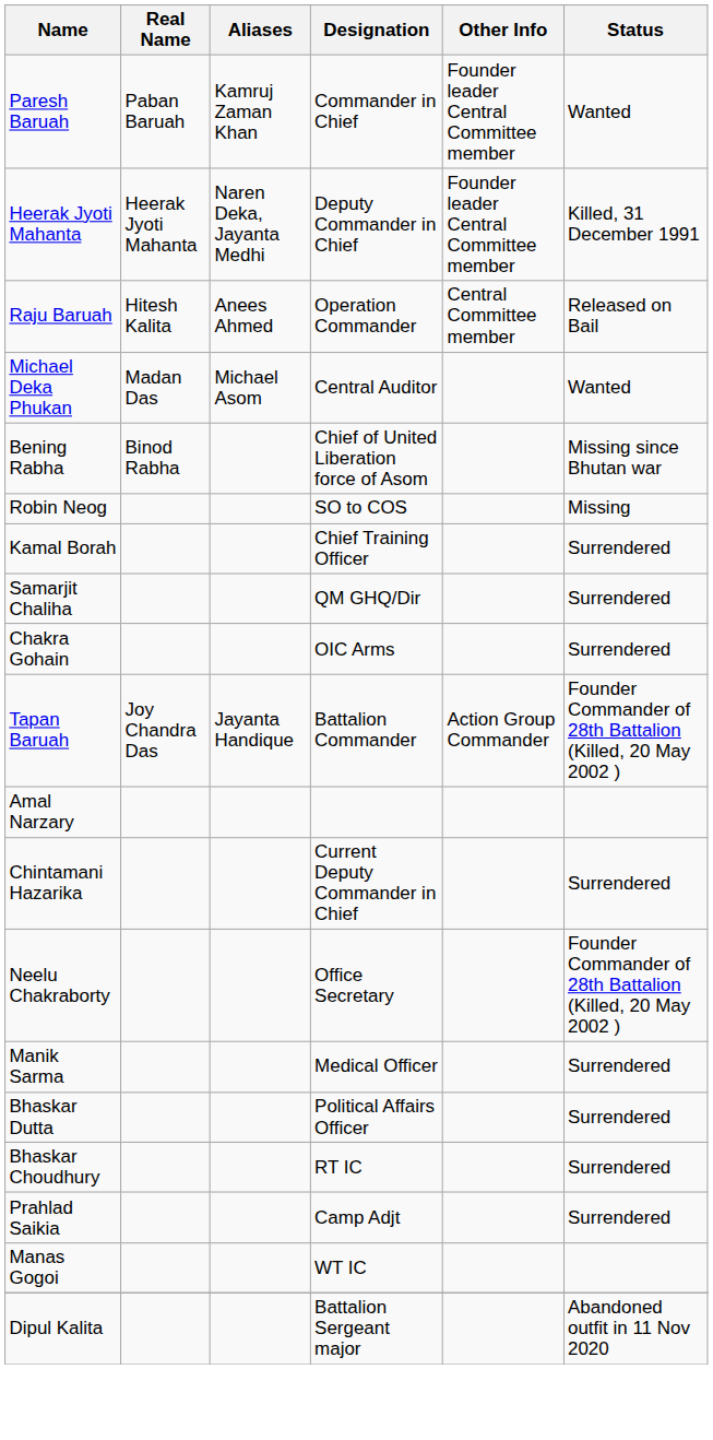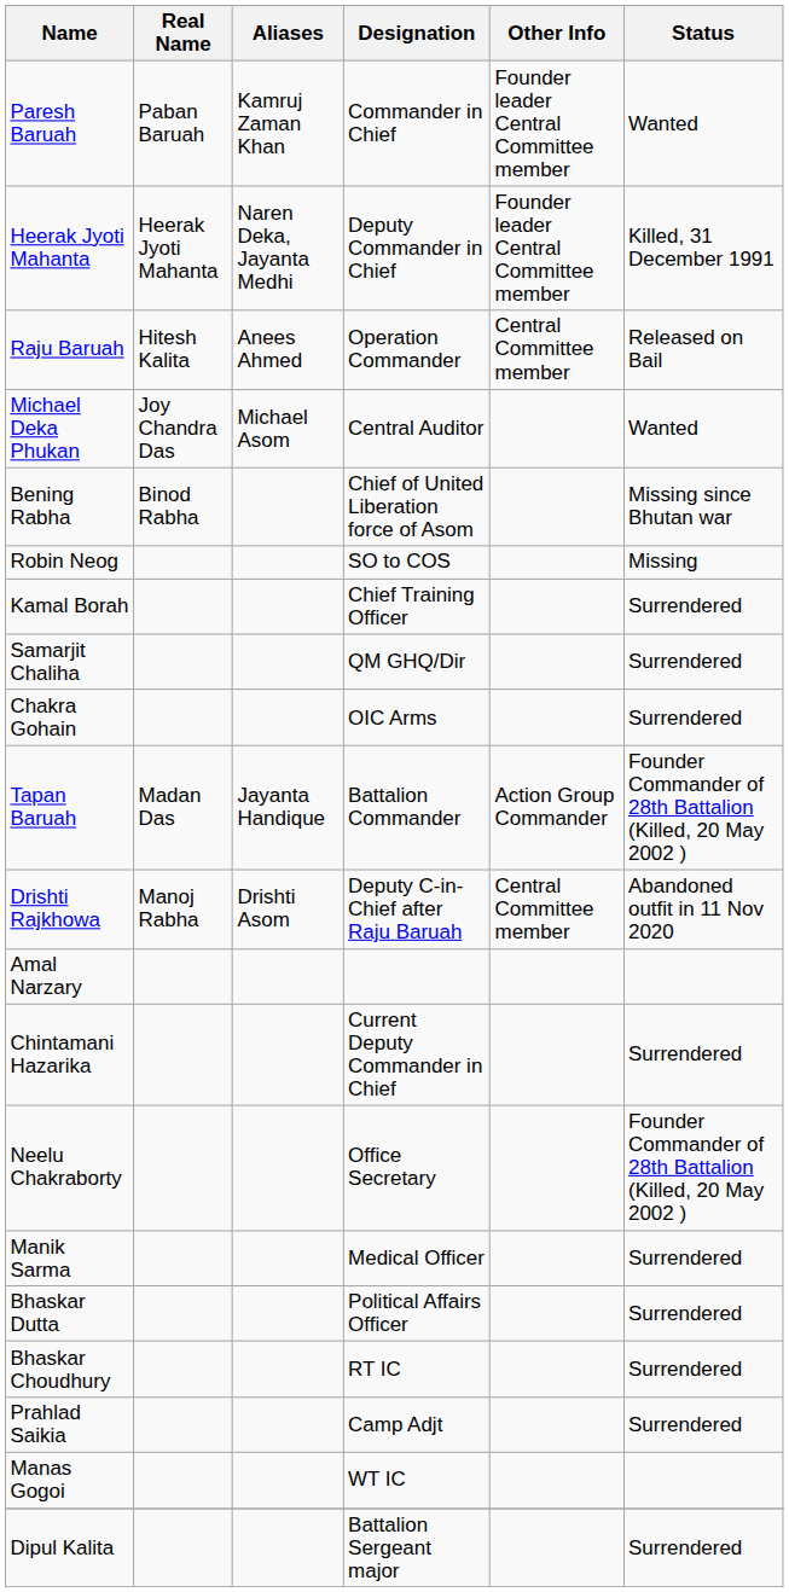 <table class="wikitable">
 <tr>
 <th>Name</th>
 <th>Real Name</th>
 <th>Aliases</th>
 <th>Designation</th>
 <th>Other Info</th>
 <th>Status</th>
 </tr>
 <tr>
 <td><a href='#'>Paresh Baruah</a></td>
 <td>Paban Baruah </td>
 <td>Kamruj Zaman Khan</td>
 <td>Commander in Chief</td>
 <td>Founder leader<br> Central Committee member</td>
 <td>Wanted</td>
 </tr>
 <tr>
 <td><a href='#'>Heerak Jyoti Mahanta</a></td>
 <td>Heerak Jyoti Mahanta</td>
 <td>Naren Deka, Jayanta Medhi</td>
 <td>Deputy Commander in Chief</td>
 <td>Founder leader<br> Central Committee member</td>
 <td>Killed, 31 December 1991</td>
 </tr>
 <tr>
 <td><a href='#'>Raju Baruah</a></td>
 <td>Hitesh Kalita </td>
 <td>Anees Ahmed</td>
 <td>Operation Commander</td>
 <td>Central Committee member</td>
 <td>Released on Bail </td>
 </tr>
 <tr>
 <td><a href='#'>Michael Deka Phukan</a></td>
-<td>Madan Das</td>
+<td>Joy Chandra Das</td>
 <td>Michael Asom</td>
 <td>Central Auditor</td>
 <td></td>
 <td>Wanted</td>
 </tr>
 <tr>
 <td>Bening Rabha</td>
 <td>Binod Rabha</td>
 <td></td>
 <td>Chief of United Liberation force of Asom</td>
 <td></td>
 <td>Missing since Bhutan war</td>
 </tr>
 <tr>
 <td>Robin Neog</td>
 <td></td>
 <td></td>
 <td>SO to COS</td>
 <td></td>
 <td>Missing</td>
 </tr>
 <tr>
 <td>Kamal Borah</td>
 <td></td>
 <td></td>
 <td>Chief Training Officer</td>
 <td></td>
 <td>Surrendered</td>
 </tr>
 <tr>
 <td>Samarjit Chaliha</td>
 <td></td>
 <td></td>
 <td>QM GHQ/Dir</td>
 <td></td>
 <td>Surrendered</td>
 </tr>
 <tr>
 <td>Chakra Gohain</td>
 <td></td>
 <td></td>
 <td>OIC Arms</td>
 <td></td>
 <td>Surrendered</td>
 </tr>
 <tr>
 <td><a href='#'>Tapan Baruah</a></td>
-<td>Joy Chandra Das</td>
+<td>Madan Das</td>
 <td>Jayanta Handique</td>
 <td>Battalion Commander</td>
 <td>Action Group Commander</td>
 <td>Founder Commander of <a href='#'>28th Battalion</a> (Killed, 20 May 2002 )</td>
+</tr>
+<tr>
+<td><a href='#'>Drishti Rajkhowa</a></td>
+<td>Manoj Rabha</td>
+<td>Drishti Asom</td>
+<td>Deputy C-in-Chief after <a href='#'>Raju Baruah</a></td>
+<td>Central Committee member</td>
+<td>Abandoned outfit in 11 Nov 2020</td>
 </tr>
 <tr>
 <td>Amal Narzary</td>
 <td></td>
 <td></td>
 <td></td>
 <td></td>
 </tr>
 <tr>
 <td>Chintamani Hazarika</td>
 <td></td>
 <td></td>
 <td>Current Deputy Commander in Chief</td>
 <td></td>
 <td>Surrendered</td>
 </tr>
 <tr>
 <td>Neelu Chakraborty</td>
 <td></td>
 <td></td>
 <td>Office Secretary</td>
 <td></td>
 <td>Founder Commander of <a href='#'>28th Battalion</a> (Killed, 20 May 2002 )</td>
 </tr>
 <tr>
 <td>Manik Sarma</td>
 <td></td>
 <td></td>
 <td>Medical Officer</td>
 <td></td>
 <td>Surrendered</td>
 </tr>
 <tr>
 <td>Bhaskar Dutta</td>
 <td></td>
 <td></td>
 <td>Political Affairs Officer</td>
 <td></td>
 <td>Surrendered</td>
 </tr>
 <tr>
 <td>Bhaskar Choudhury</td>
 <td></td>
 <td></td>
 <td>RT IC</td>
 <td></td>
 <td>Surrendered</td>
 </tr>
 <tr>
 <td>Prahlad Saikia</td>
 <td></td>
 <td></td>
 <td>Camp Adjt</td>
 <td></td>
 <td>Surrendered</td>
 </tr>
 <tr>
 <td>Manas Gogoi</td>
 <td></td>
 <td></td>
 <td>WT IC</td>
 <td></td>
 <td></td>
 </tr>
 <tr>
 </tr>
 <tr>
 <td>Dipul Kalita</td>
 <td></td>
 <td></td>
 <td>Battalion Sergeant major</td>
 <td></td>
-<td>Abandoned outfit in 11 Nov 2020</td>
+<td>Surrendered</td>
 </tr>
 </table>
